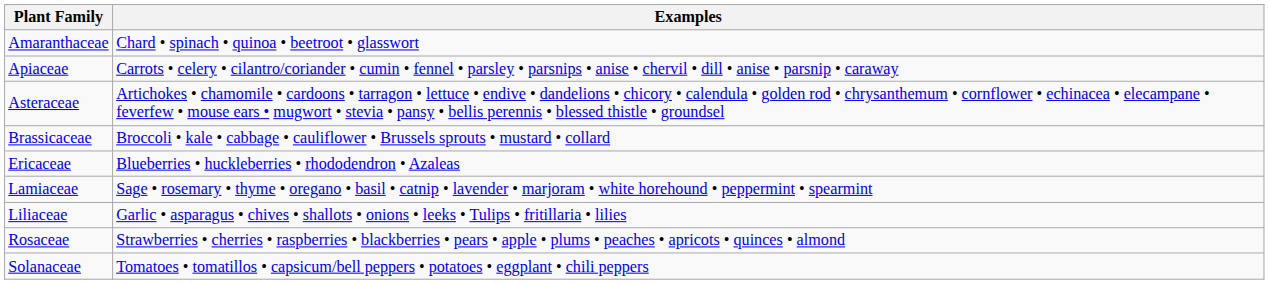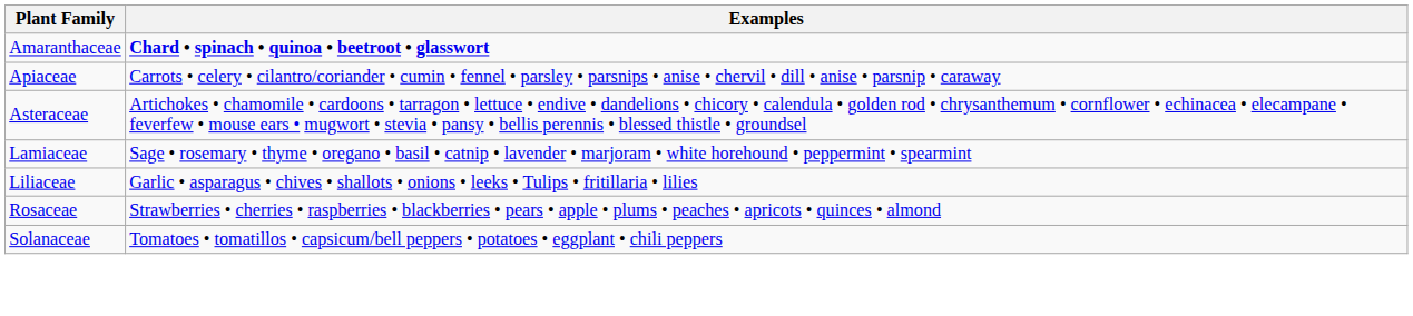 <table class="wikitable">
 <tr>
 <th>Plant Family</th>
 <th>Examples</th>
 </tr>
 <tr>
 <td><a href='#'>Amaranthaceae</a></td>
-<td><a href='#'>Chard</a> • <a href='#'>spinach</a> • <a href='#'>quinoa</a> • <a href='#'>beetroot</a> • <a href='#'>glasswort</a></td>
+<td><strong><a href='#'>Chard</a> • <a href='#'>spinach</a> • <a href='#'>quinoa</a> • <a href='#'>beetroot</a> • <a href='#'>glasswort</a></strong></td>
 </tr>
 <tr>
 <td><a href='#'>Apiaceae</a></td>
 <td><a href='#'>Carrots</a> • <a href='#'>celery</a> • <a href='#'>cilantro/coriander</a> • <a href='#'>cumin</a> • <a href='#'>fennel</a> • <a href='#'>parsley</a> • <a href='#'>parsnips</a> • <a href='#'>anise</a> • <a href='#'>chervil</a> • <a href='#'>dill</a> • <a href='#'>anise</a>  • <a href='#'>parsnip</a> • <a href='#'>caraway</a></td>
 </tr>
 <tr>
 <td><a href='#'>Asteraceae</a></td>
 <td><a href='#'>Artichokes</a> • <a href='#'>chamomile</a> • <a href='#'>cardoons</a> • <a href='#'>tarragon</a> • <a href='#'>lettuce</a> • <a href='#'>endive</a> • <a href='#'>dandelions</a> • <a href='#'>chicory</a> • <a href='#'>calendula</a> • <a href='#'>golden rod</a> • <a href='#'>chrysanthemum</a> • <a href='#'>cornflower</a> • <a href='#'>echinacea</a> • <a href='#'>elecampane</a> • <a href='#'>feverfew</a> • <a href='#'>mouse ears •</a> <a href='#'>mugwort</a> • <a href='#'>stevia</a> • <a href='#'>pansy</a> • <a href='#'>bellis perennis</a> • <a href='#'>blessed thistle</a> • <a href='#'>groundsel</a></td>
-</tr>
-<tr>
-<td><a href='#'>Brassicaceae</a></td>
-<td><a href='#'>Broccoli</a> • <a href='#'>kale</a> • <a href='#'>cabbage</a> • <a href='#'>cauliflower</a> • <a href='#'>Brussels sprouts</a> • <a href='#'>mustard</a> • <a href='#'>collard</a></td>
-</tr>
-<tr>
-<td><a href='#'>Ericaceae</a></td>
-<td><a href='#'>Blueberries</a> • <a href='#'>huckleberries</a> • <a href='#'>rhododendron</a> • <a href='#'>Azaleas</a></td>
 </tr>
 <tr>
 <td><a href='#'>Lamiaceae</a></td>
 <td><a href='#'>Sage</a> • <a href='#'>rosemary</a> • <a href='#'>thyme</a> • <a href='#'>oregano</a> • <a href='#'>basil</a> • <a href='#'>catnip</a> • <a href='#'>lavender</a> • <a href='#'>marjoram</a> • <a href='#'>white horehound</a> • <a href='#'>peppermint</a> • <a href='#'>spearmint</a></td>
 </tr>
 <tr>
 <td><a href='#'>Liliaceae</a></td>
 <td><a href='#'>Garlic</a> • <a href='#'>asparagus</a> • <a href='#'>chives</a> • <a href='#'>shallots</a> • <a href='#'>onions</a> • <a href='#'>leeks</a> • <a href='#'>Tulips</a> • <a href='#'>fritillaria</a> • <a href='#'>lilies</a></td>
 </tr>
 <tr>
 <td><a href='#'>Rosaceae</a></td>
 <td><a href='#'>Strawberries</a> • <a href='#'>cherries</a> • <a href='#'>raspberries</a> • <a href='#'>blackberries</a> • <a href='#'>pears</a> • <a href='#'>apple</a> • <a href='#'>plums</a> • <a href='#'>peaches</a> • <a href='#'>apricots</a> • <a href='#'>quinces</a> • <a href='#'>almond</a></td>
 </tr>
 <tr>
 <td><a href='#'>Solanaceae</a></td>
 <td><a href='#'>Tomatoes</a> • <a href='#'>tomatillos</a> • <a href='#'>capsicum/bell peppers</a> • <a href='#'>potatoes</a> • <a href='#'>eggplant</a> • <a href='#'>chili peppers</a></td>
 </tr>
 </table>
